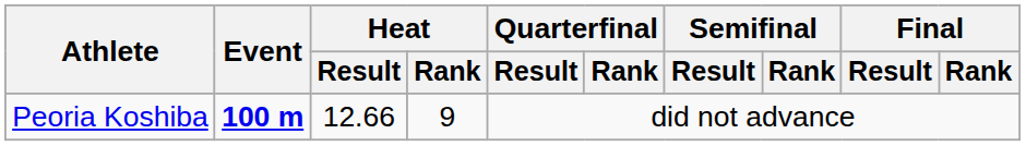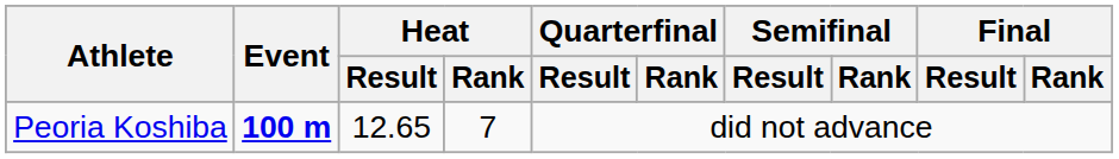 <table class=wikitable style="font-size:90%">
 <tr>
 <th rowspan="2">Athlete</th>
 <th rowspan="2">Event</th>
 <th colspan="2">Heat</th>
 <th colspan="2">Quarterfinal</th>
 <th colspan="2">Semifinal</th>
 <th colspan="2">Final</th>
 </tr>
 <tr style="font-size:95%">
 <th>Result</th>
 <th>Rank</th>
 <th>Result</th>
 <th>Rank</th>
 <th>Result</th>
 <th>Rank</th>
 <th>Result</th>
 <th>Rank</th>
 </tr>
 <tr align=center>
 <td align=left><a href='#'>Peoria Koshiba</a></td>
 <td align=left><strong><a href='#'>100 m</a></strong></td>
-<td>12.66</td>
-<td>9</td>
+<td>12.65</td>
+<td>7</td>
 <td colspan=6>did not advance</td>
 </tr>
 </table>
